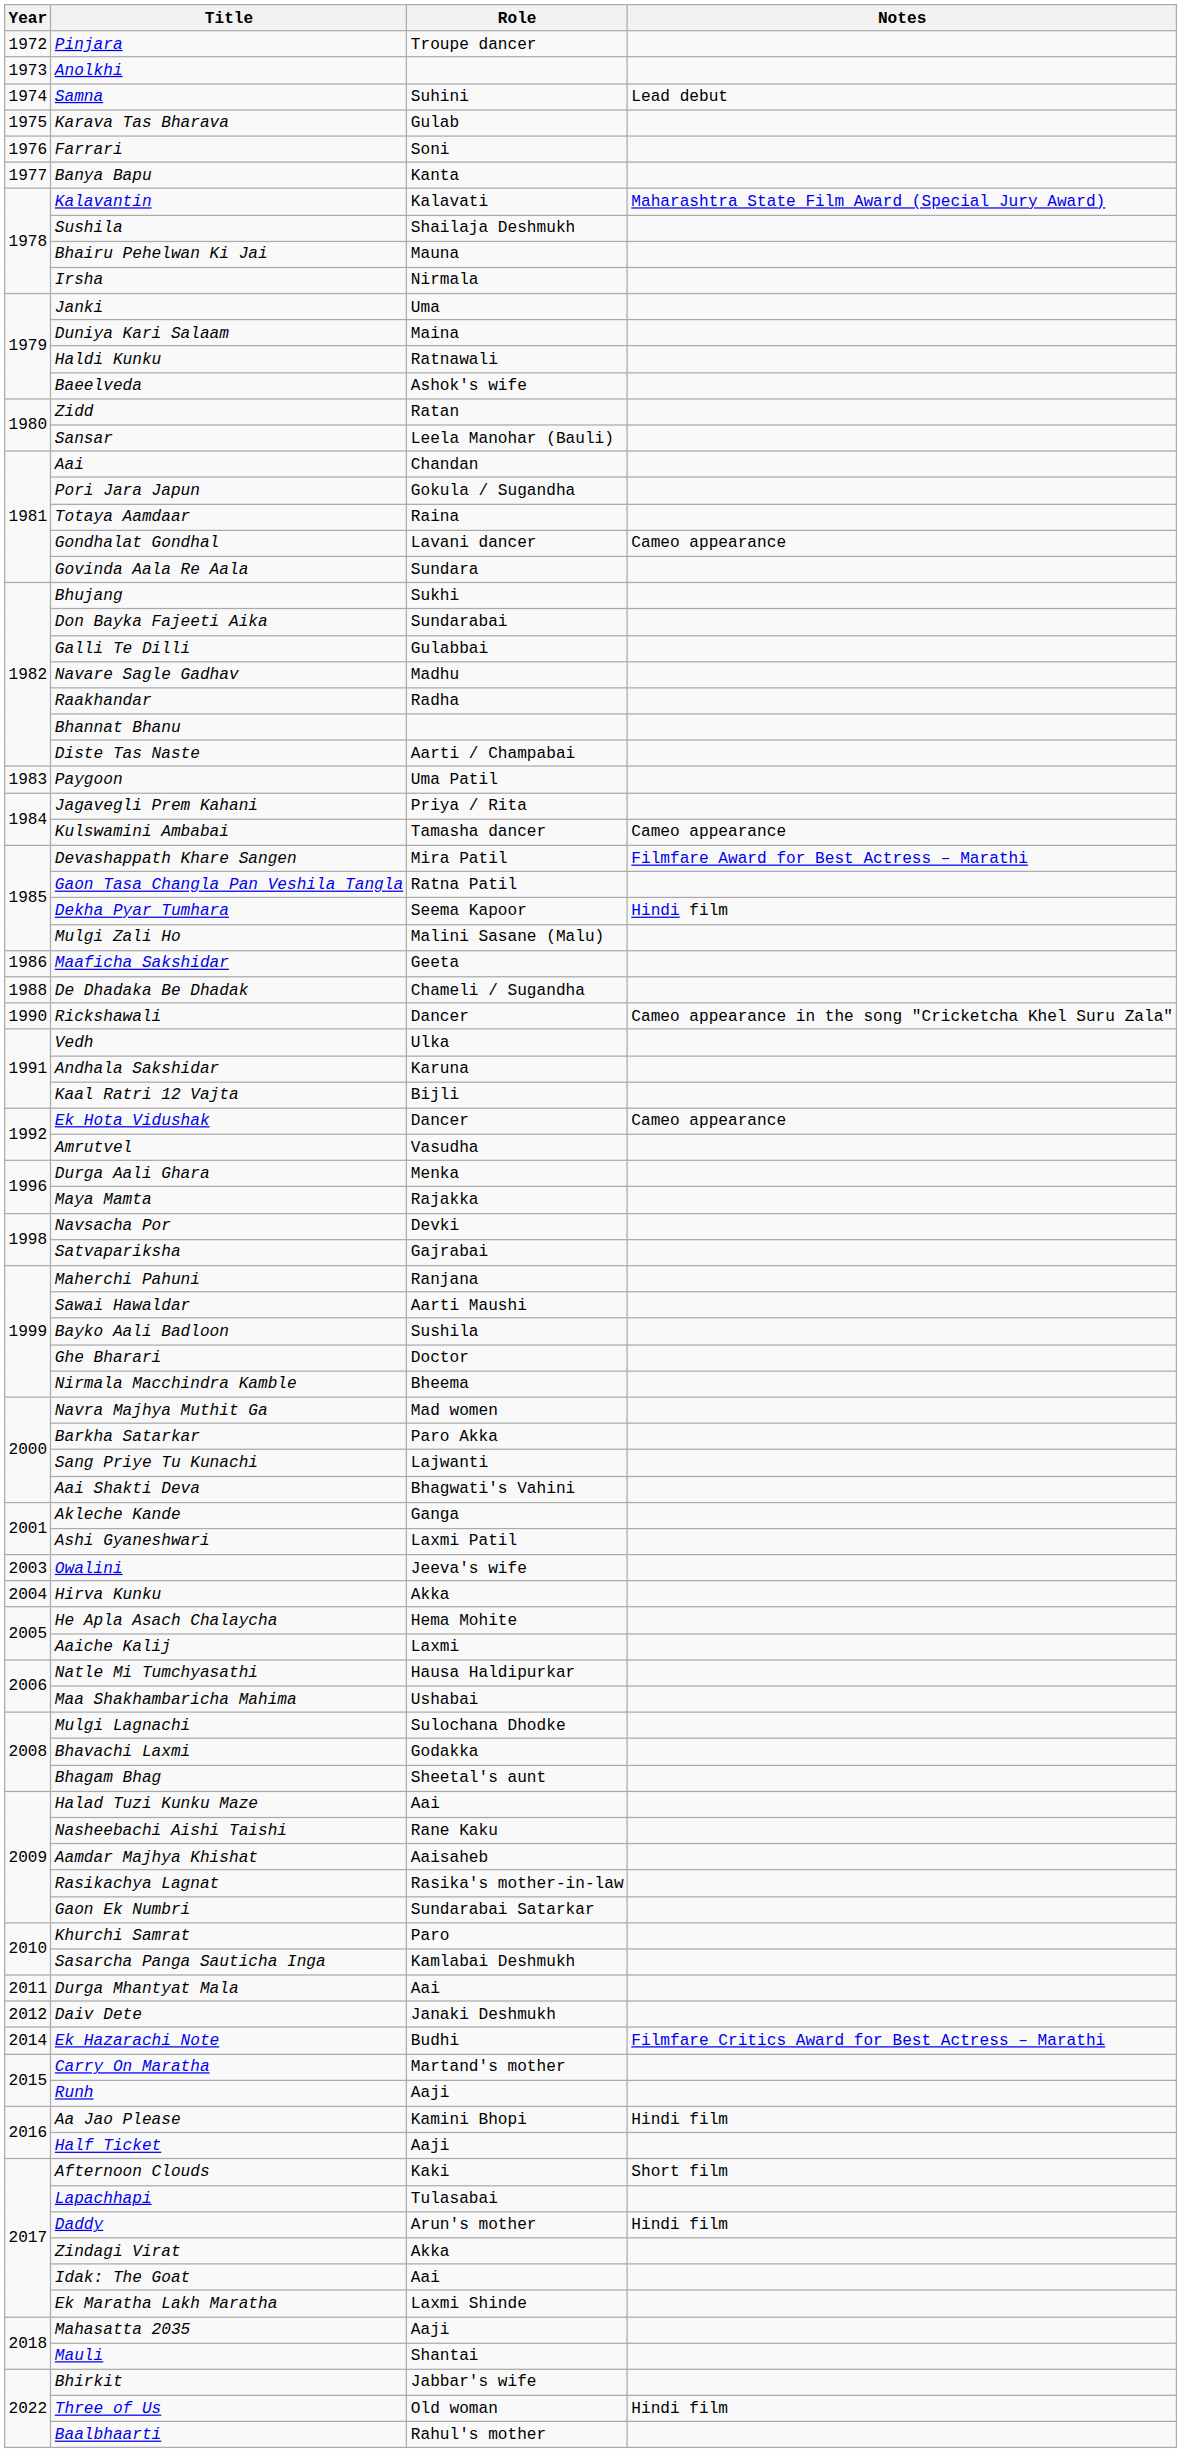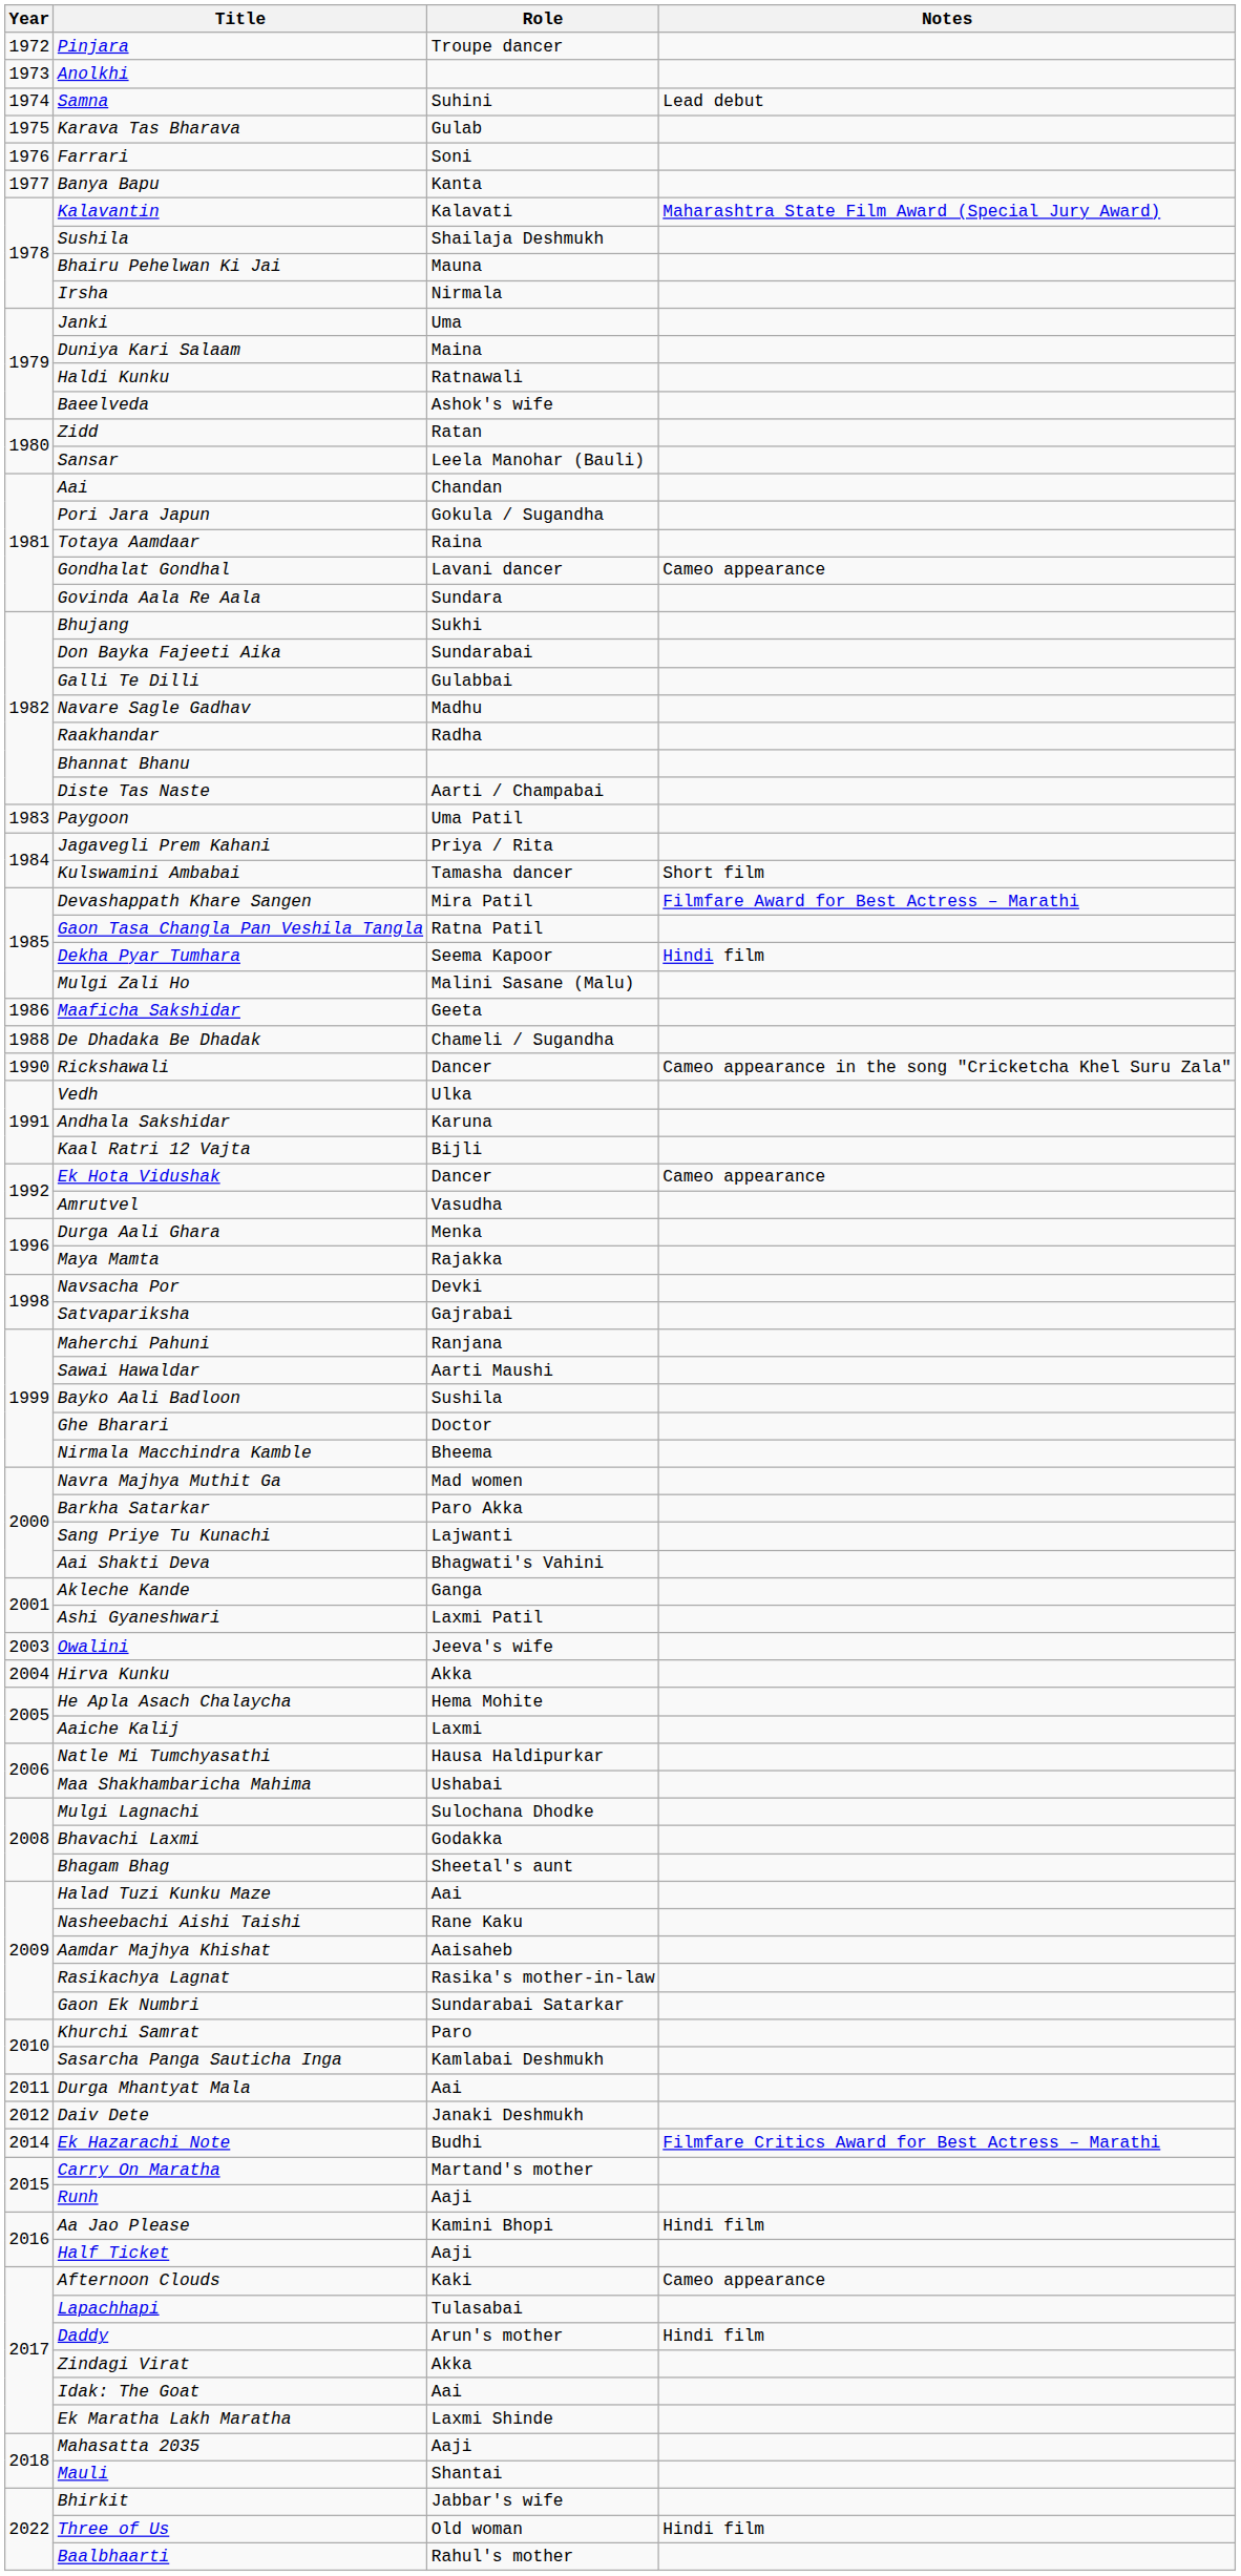 <table class="wikitable">
 <tr>
 <th>Year</th>
 <th>Title</th>
 <th>Role</th>
 <th>Notes</th>
 </tr>
 <tr>
 <td>1972</td>
 <td><em><a href='#'>Pinjara</a></em></td>
 <td>Troupe dancer</td>
 <td></td>
 </tr>
 <tr>
 <td>1973</td>
 <td><em><a href='#'>Anolkhi</a></em></td>
 <td></td>
 <td></td>
 </tr>
 <tr>
 <td>1974</td>
 <td><em><a href='#'>Samna</a></em></td>
 <td>Suhini</td>
 <td>Lead debut</td>
 </tr>
 <tr>
 <td>1975</td>
 <td><em>Karava Tas Bharava</em></td>
 <td>Gulab</td>
 <td></td>
 </tr>
 <tr>
 <td>1976</td>
 <td><em>Farrari</em></td>
 <td>Soni</td>
 <td></td>
 </tr>
 <tr>
 <td>1977</td>
 <td><em>Banya Bapu</em></td>
 <td>Kanta</td>
 <td></td>
 </tr>
 <tr>
 <td rowspan="4">1978</td>
 <td><em><a href='#'>Kalavantin</a></em></td>
 <td>Kalavati</td>
 <td><a href='#'>Maharashtra State Film Award (Special Jury Award)</a></td>
 </tr>
 <tr>
 <td><em>Sushila</em></td>
 <td>Shailaja Deshmukh</td>
 <td></td>
 </tr>
 <tr>
 <td><em>Bhairu Pehelwan Ki Jai</em></td>
 <td>Mauna</td>
 <td></td>
 </tr>
 <tr>
 <td><em>Irsha</em></td>
 <td>Nirmala</td>
 <td></td>
 </tr>
 <tr>
 <td rowspan="4">1979</td>
 <td><em>Janki</em></td>
 <td>Uma</td>
 <td></td>
 </tr>
 <tr>
 <td><em>Duniya Kari Salaam</em></td>
 <td>Maina</td>
 <td></td>
 </tr>
 <tr>
 <td><em>Haldi Kunku</em></td>
 <td>Ratnawali</td>
 <td></td>
 </tr>
 <tr>
 <td><em>Baeelveda</em></td>
 <td>Ashok's wife</td>
 <td></td>
 </tr>
 <tr>
 <td rowspan="2">1980</td>
 <td><em>Zidd</em></td>
 <td>Ratan</td>
 <td></td>
 </tr>
 <tr>
 <td><em>Sansar</em></td>
 <td>Leela Manohar (Bauli)</td>
 <td></td>
 </tr>
 <tr>
 <td rowspan="5">1981</td>
 <td><em>Aai</em></td>
 <td>Chandan</td>
 <td></td>
 </tr>
 <tr>
 <td><em>Pori Jara Japun</em></td>
 <td>Gokula / Sugandha</td>
 <td></td>
 </tr>
 <tr>
 <td><em>Totaya Aamdaar</em></td>
 <td>Raina</td>
 <td></td>
 </tr>
 <tr>
 <td><em>Gondhalat Gondhal</em></td>
 <td>Lavani dancer</td>
 <td>Cameo appearance</td>
 </tr>
 <tr>
 <td><em>Govinda Aala Re Aala</em></td>
 <td>Sundara</td>
 <td></td>
 </tr>
 <tr>
 <td rowspan="7">1982</td>
 <td><em>Bhujang</em></td>
 <td>Sukhi</td>
 <td></td>
 </tr>
 <tr>
 <td><em>Don Bayka Fajeeti Aika</em></td>
 <td>Sundarabai</td>
 <td></td>
 </tr>
 <tr>
 <td><em>Galli Te Dilli</em></td>
 <td>Gulabbai</td>
 <td></td>
 </tr>
 <tr>
 <td><em>Navare Sagle Gadhav</em></td>
 <td>Madhu</td>
 <td></td>
 </tr>
 <tr>
 <td><em>Raakhandar</em></td>
 <td>Radha</td>
 <td></td>
 </tr>
 <tr>
 <td><em>Bhannat Bhanu</em></td>
 <td></td>
 <td></td>
 </tr>
 <tr>
 <td><em>Diste Tas Naste</em></td>
 <td>Aarti / Champabai</td>
 <td></td>
 </tr>
 <tr>
 <td>1983</td>
 <td><em>Paygoon</em></td>
 <td>Uma Patil</td>
 <td></td>
 </tr>
 <tr>
 <td rowspan="2">1984</td>
 <td><em>Jagavegli Prem Kahani</em></td>
 <td>Priya / Rita</td>
 <td></td>
 </tr>
 <tr>
 <td><em>Kulswamini Ambabai</em></td>
 <td>Tamasha dancer</td>
-<td>Cameo appearance</td>
+<td>Short film</td>
 </tr>
 <tr>
 <td rowspan="4">1985</td>
 <td><em>Devashappath Khare Sangen</em></td>
 <td>Mira Patil</td>
 <td><a href='#'>Filmfare Award for Best Actress – Marathi</a></td>
 </tr>
 <tr>
 <td><em><a href='#'>Gaon Tasa Changla Pan Veshila Tangla</a></em></td>
 <td>Ratna Patil</td>
 <td></td>
 </tr>
 <tr>
 <td><em><a href='#'>Dekha Pyar Tumhara</a></em></td>
 <td>Seema Kapoor</td>
 <td><a href='#'>Hindi</a> film</td>
 </tr>
 <tr>
 <td><em>Mulgi Zali Ho</em></td>
 <td>Malini Sasane (Malu)</td>
 <td></td>
 </tr>
 <tr>
 <td>1986</td>
 <td><em><a href='#'>Maaficha Sakshidar</a></em></td>
 <td>Geeta</td>
 <td></td>
 </tr>
 <tr>
 <td>1988</td>
 <td><em>De Dhadaka Be Dhadak</em></td>
 <td>Chameli / Sugandha</td>
 <td></td>
 </tr>
 <tr>
 <td>1990</td>
 <td><em>Rickshawali</em></td>
 <td>Dancer</td>
 <td>Cameo appearance in the song "Cricketcha Khel Suru Zala"</td>
 </tr>
 <tr>
 <td rowspan="3">1991</td>
 <td><em>Vedh</em></td>
 <td>Ulka</td>
 <td></td>
 </tr>
 <tr>
 <td><em>Andhala Sakshidar</em></td>
 <td>Karuna</td>
 <td></td>
 </tr>
 <tr>
 <td><em>Kaal Ratri 12 Vajta</em></td>
 <td>Bijli</td>
 <td></td>
 </tr>
 <tr>
 <td rowspan="2">1992</td>
 <td><em><a href='#'>Ek Hota Vidushak</a></em></td>
 <td>Dancer</td>
 <td>Cameo appearance</td>
 </tr>
 <tr>
 <td><em>Amrutvel</em></td>
 <td>Vasudha</td>
 <td></td>
 </tr>
 <tr>
 <td rowspan="2">1996</td>
 <td><em>Durga Aali Ghara</em></td>
 <td>Menka</td>
 <td></td>
 </tr>
 <tr>
 <td><em>Maya Mamta</em></td>
 <td>Rajakka</td>
 <td></td>
 </tr>
 <tr>
 <td rowspan="2">1998</td>
 <td><em>Navsacha Por</em></td>
 <td>Devki</td>
 <td></td>
 </tr>
 <tr>
 <td><em>Satvapariksha</em></td>
 <td>Gajrabai</td>
 <td></td>
 </tr>
 <tr>
 <td rowspan="5">1999</td>
 <td><em>Maherchi Pahuni</em></td>
 <td>Ranjana</td>
 <td></td>
 </tr>
 <tr>
 <td><em>Sawai Hawaldar</em></td>
 <td>Aarti Maushi</td>
 <td></td>
 </tr>
 <tr>
 <td><em>Bayko Aali Badloon</em></td>
 <td>Sushila</td>
 <td></td>
 </tr>
 <tr>
 <td><em>Ghe Bharari</em></td>
 <td>Doctor</td>
 <td></td>
 </tr>
 <tr>
 <td><em>Nirmala Macchindra Kamble</em></td>
 <td>Bheema</td>
 <td></td>
 </tr>
 <tr>
 <td rowspan="4">2000</td>
 <td><em>Navra Majhya Muthit Ga</em></td>
 <td>Mad women</td>
 <td></td>
 </tr>
 <tr>
 <td><em>Barkha Satarkar</em></td>
 <td>Paro Akka</td>
 <td></td>
 </tr>
 <tr>
 <td><em>Sang Priye Tu Kunachi</em></td>
 <td>Lajwanti</td>
 <td></td>
 </tr>
 <tr>
 <td><em>Aai Shakti Deva</em></td>
 <td>Bhagwati's Vahini</td>
 <td></td>
 </tr>
 <tr>
 <td rowspan="2">2001</td>
 <td><em>Akleche Kande</em></td>
 <td>Ganga</td>
 <td></td>
 </tr>
 <tr>
 <td><em>Ashi Gyaneshwari</em></td>
 <td>Laxmi Patil</td>
 <td></td>
 </tr>
 <tr>
 <td>2003</td>
 <td><em><a href='#'>Owalini</a></em></td>
 <td>Jeeva's wife</td>
 <td></td>
 </tr>
 <tr>
 <td>2004</td>
 <td><em>Hirva Kunku</em></td>
 <td>Akka</td>
 <td></td>
 </tr>
 <tr>
 <td rowspan="2">2005</td>
 <td><em>He Apla Asach Chalaycha</em></td>
 <td>Hema Mohite</td>
 <td></td>
 </tr>
 <tr>
 <td><em>Aaiche Kalij</em></td>
 <td>Laxmi</td>
 <td></td>
 </tr>
 <tr>
 <td rowspan="2">2006</td>
 <td><em>Natle Mi Tumchyasathi</em></td>
 <td>Hausa Haldipurkar</td>
 <td></td>
 </tr>
 <tr>
 <td><em>Maa Shakhambaricha Mahima</em></td>
 <td>Ushabai</td>
 <td></td>
 </tr>
 <tr>
 <td rowspan="3">2008</td>
 <td><em>Mulgi Lagnachi</em></td>
 <td>Sulochana Dhodke</td>
 <td></td>
 </tr>
 <tr>
 <td><em>Bhavachi Laxmi</em></td>
 <td>Godakka</td>
 <td></td>
 </tr>
 <tr>
 <td><em>Bhagam Bhag</em></td>
 <td>Sheetal's aunt</td>
 <td></td>
 </tr>
 <tr>
 <td rowspan="5">2009</td>
 <td><em>Halad Tuzi Kunku Maze</em></td>
 <td>Aai</td>
 <td></td>
 </tr>
 <tr>
 <td><em>Nasheebachi Aishi Taishi</em></td>
 <td>Rane Kaku</td>
 <td></td>
 </tr>
 <tr>
 <td><em>Aamdar Majhya Khishat</em></td>
 <td>Aaisaheb</td>
 <td></td>
 </tr>
 <tr>
 <td><em>Rasikachya Lagnat</em></td>
 <td>Rasika's mother-in-law</td>
 <td></td>
 </tr>
 <tr>
 <td><em>Gaon Ek Numbri</em></td>
 <td>Sundarabai Satarkar</td>
 <td></td>
 </tr>
 <tr>
 <td rowspan="2">2010</td>
 <td><em>Khurchi Samrat</em></td>
 <td>Paro</td>
 <td></td>
 </tr>
 <tr>
 <td><em>Sasarcha Panga Sauticha Inga</em></td>
 <td>Kamlabai Deshmukh</td>
 <td></td>
 </tr>
 <tr>
 <td>2011</td>
 <td><em>Durga Mhantyat Mala</em></td>
 <td>Aai</td>
 <td></td>
 </tr>
 <tr>
 <td>2012</td>
 <td><em>Daiv Dete</em></td>
 <td>Janaki Deshmukh</td>
 <td></td>
 </tr>
 <tr>
 <td>2014</td>
 <td><em><a href='#'>Ek Hazarachi Note</a></em></td>
 <td>Budhi</td>
 <td><a href='#'>Filmfare Critics Award for Best Actress – Marathi</a></td>
 </tr>
 <tr>
 <td rowspan="2">2015</td>
 <td><em><a href='#'>Carry On Maratha</a></em></td>
 <td>Martand's mother</td>
 <td></td>
 </tr>
 <tr>
 <td><em><a href='#'>Runh</a></em></td>
 <td>Aaji</td>
 <td></td>
 </tr>
 <tr>
 <td rowspan="2">2016</td>
 <td><em>Aa Jao Please</em></td>
 <td>Kamini Bhopi</td>
 <td>Hindi film</td>
 </tr>
 <tr>
 <td><em><a href='#'>Half Ticket</a></em></td>
 <td>Aaji</td>
 <td></td>
 </tr>
 <tr>
 <td rowspan="6">2017</td>
 <td><em>Afternoon Clouds</em></td>
 <td>Kaki</td>
-<td>Short film</td>
+<td>Cameo appearance</td>
 </tr>
 <tr>
 <td><em><a href='#'>Lapachhapi</a></em></td>
 <td>Tulasabai</td>
 <td></td>
 </tr>
 <tr>
 <td><em><a href='#'>Daddy</a></em></td>
 <td>Arun's mother</td>
 <td>Hindi film</td>
 </tr>
 <tr>
 <td><em>Zindagi Virat</em></td>
 <td>Akka</td>
 <td></td>
 </tr>
 <tr>
 <td><em>Idak: The Goat</em></td>
 <td>Aai</td>
 <td></td>
 </tr>
 <tr>
 <td><em>Ek Maratha Lakh Maratha</em></td>
 <td>Laxmi Shinde</td>
 <td></td>
 </tr>
 <tr>
 <td rowspan="2">2018</td>
 <td><em>Mahasatta 2035</em></td>
 <td>Aaji</td>
 <td></td>
 </tr>
 <tr>
 <td><em><a href='#'>Mauli</a></em></td>
 <td>Shantai</td>
 <td></td>
 </tr>
 <tr>
 <td rowspan="3">2022</td>
 <td><em>Bhirkit</em></td>
 <td>Jabbar's wife</td>
 <td></td>
 </tr>
 <tr>
 <td><em><a href='#'>Three of Us</a></em></td>
 <td>Old woman</td>
 <td>Hindi film</td>
 </tr>
 <tr>
 <td><em><a href='#'>Baalbhaarti</a></em></td>
 <td>Rahul's mother</td>
 <td></td>
 </tr>
 </table>
